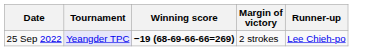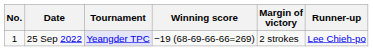 <table class="wikitable" style="font-size:95%;">
 <tr>
+<th>No.</th>
 <th>Date</th>
 <th>Tournament</th>
 <th>Winning score</th>
 <th>Margin of<br>victory</th>
 <th>Runner-up</th>
 </tr>
 <tr>
+<td align=center>1</td>
 <td align=right>25 Sep <a href='#'>2022</a></td>
 <td style="background: lavender;"><a href='#'>Yeangder TPC</a></td>
-<td><strong>−19 (68-69-66-66=269)</strong></td>
+<td>−19 (68-69-66-66=269)</td>
 <td>2 strokes</td>
 <td> <a href='#'>Lee Chieh-po</a></td>
 </tr>
 </table>
